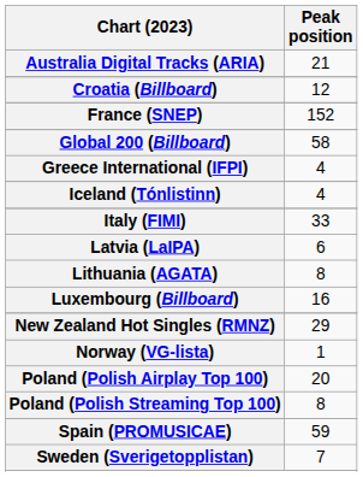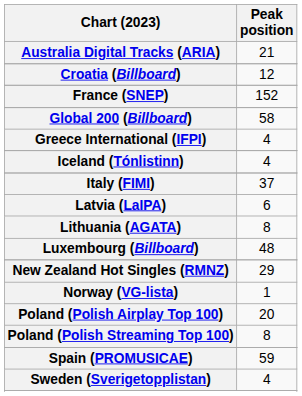 <table class="wikitable sortable plainrowheaders" style="text-align:center">
 <tr>
 <th scope="col">Chart (2023)</th>
 <th scope="col">Peak<br>position</th>
 </tr>
 <tr>
 <th scope="row"><a href='#'>Australia Digital Tracks</a> (<a href='#'>ARIA</a>)</th>
 <td>21</td>
 </tr>
 <tr>
 </tr>
 <tr>
 </tr>
 <tr>
 <th scope="row"><a href='#'>Croatia</a> (<em><a href='#'>Billboard</a></em>)</th>
 <td>12</td>
 </tr>
 <tr>
 </tr>
 <tr>
 </tr>
 <tr>
 </tr>
 <tr>
 <th scope="row">France (<a href='#'>SNEP</a>)</th>
 <td>152</td>
 </tr>
 <tr>
 </tr>
 <tr>
 <th scope="row"><a href='#'>Global 200</a> (<em><a href='#'>Billboard</a></em>)</th>
 <td>58</td>
 </tr>
 <tr>
 <th scope="row">Greece International (<a href='#'>IFPI</a>)</th>
 <td>4</td>
 </tr>
 <tr>
 </tr>
 <tr>
 <th scope="row">Iceland (<a href='#'>Tónlistinn</a>)</th>
 <td>4</td>
 </tr>
 <tr>
 </tr>
 <tr>
 <th scope="row">Italy (<a href='#'>FIMI</a>)</th>
-<td>33</td>
+<td>37</td>
 </tr>
 <tr>
 <th scope="row">Latvia (<a href='#'>LaIPA</a>)</th>
 <td>6</td>
 </tr>
 <tr>
 <th scope="row">Lithuania (<a href='#'>AGATA</a>)</th>
 <td>8</td>
 </tr>
 <tr>
 <th scope="row">Luxembourg (<em><a href='#'>Billboard</a></em>)</th>
-<td>16</td>
+<td>48</td>
 </tr>
 <tr>
 </tr>
 <tr>
 <th scope="row">New Zealand Hot Singles (<a href='#'>RMNZ</a>)</th>
 <td>29</td>
 </tr>
 <tr>
 <th scope="row">Norway (<a href='#'>VG-lista</a>)</th>
 <td>1</td>
 </tr>
 <tr>
 <th scope="row">Poland (<a href='#'>Polish Airplay Top 100</a>)</th>
 <td>20</td>
 </tr>
 <tr>
 <th scope="row">Poland (<a href='#'>Polish Streaming Top 100</a>)</th>
 <td>8</td>
 </tr>
 <tr>
 </tr>
 <tr>
 </tr>
 <tr>
 <th scope="row">Spain (<a href='#'>PROMUSICAE</a>)</th>
 <td>59</td>
 </tr>
 <tr>
 <th scope="row">Sweden (<a href='#'>Sverigetopplistan</a>)</th>
-<td>7</td>
+<td>4</td>
 </tr>
 <tr>
 </tr>
 <tr>
 </tr>
 </table>
